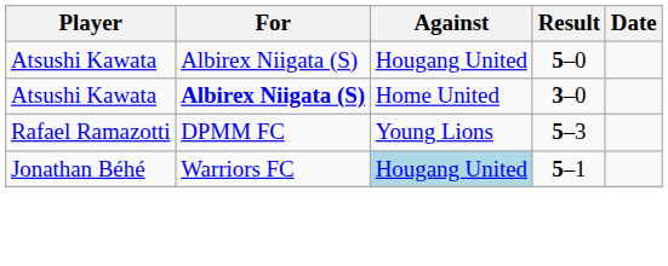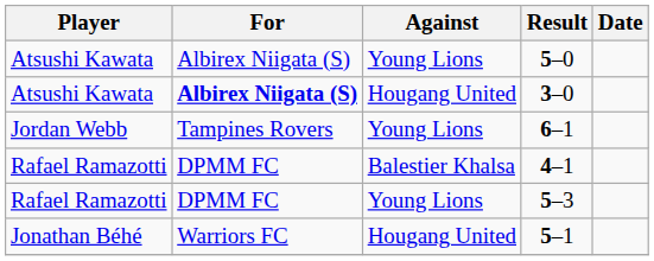 <table class="wikitable">
 <tr>
 <th>Player</th>
 <th>For</th>
 <th>Against</th>
 <th style="text-align:center">Result</th>
 <th>Date</th>
 </tr>
 <tr>
 <td> <a href='#'>Atsushi Kawata</a></td>
 <td> <a href='#'>Albirex Niigata (S)</a></td>
-<td><a href='#'>Hougang United</a></td>
+<td> <a href='#'>Young Lions</a></td>
 <td style="text-align:center;"><strong>5</strong>–0</td>
 <td></td>
 </tr>
 <tr>
 <td> <a href='#'>Atsushi Kawata</a></td>
 <td><strong> <a href='#'>Albirex Niigata (S)</a></strong></td>
-<td><a href='#'>Home United</a></td>
+<td><a href='#'>Hougang United</a></td>
 <td style="text-align:center;"><strong>3</strong>–0</td>
+<td></td>
+</tr>
+<tr>
+<td> <a href='#'>Jordan Webb</a></td>
+<td><a href='#'>Tampines Rovers</a></td>
+<td> <a href='#'>Young Lions</a></td>
+<td style="text-align:center;"><strong>6</strong>–1</td>
+<td></td>
+</tr>
+<tr>
+<td> <a href='#'>Rafael Ramazotti</a></td>
+<td> <a href='#'>DPMM FC</a></td>
+<td><a href='#'>Balestier Khalsa</a></td>
+<td style="text-align:center;"><strong>4</strong>–1</td>
 <td></td>
 </tr>
 <tr>
 <td> <a href='#'>Rafael Ramazotti</a></td>
 <td> <a href='#'>DPMM FC</a></td>
 <td> <a href='#'>Young Lions</a></td>
 <td style="text-align:center;"><strong>5</strong>–3</td>
 <td></td>
 </tr>
 <tr>
 <td> <a href='#'>Jonathan Béhé</a></td>
 <td><a href='#'>Warriors FC</a></td>
-<td style="background: lightblue;"><a href='#'>Hougang United</a></td>
+<td><a href='#'>Hougang United</a></td>
 <td style="text-align:center;"><strong>5</strong>–1</td>
 <td></td>
 </tr>
 <tr>
 </tr>
 </table>
